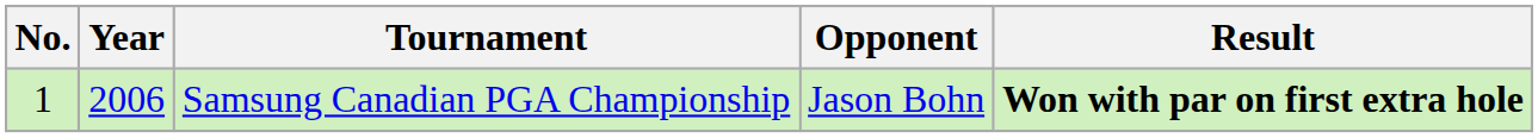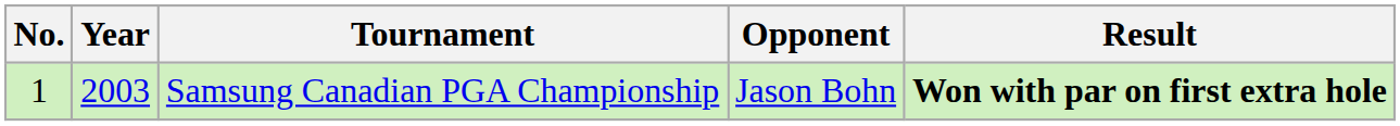 <table class="wikitable" style="font-size:95%;">
 <tr>
 <th>No.</th>
 <th>Year</th>
 <th>Tournament</th>
 <th>Opponent</th>
 <th>Result</th>
 </tr>
 <tr style="background:#D0F0C0;">
 <td align=center>1</td>
-<td><a href='#'>2006</a></td>
+<td><a href='#'>2003</a></td>
 <td><a href='#'>Samsung Canadian PGA Championship</a></td>
 <td> <a href='#'>Jason Bohn</a></td>
 <td><strong>Won with par on first extra hole</strong></td>
 </tr>
 </table>
